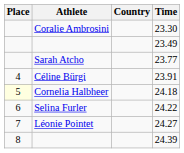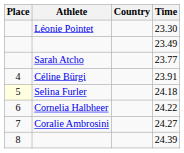 <table class="wikitable">
 <tr>
 <th>Place</th>
 <th>Athlete</th>
 <th>Country</th>
 <th>Time</th>
 </tr>
 <tr>
 <td align=center></td>
-<td><a href='#'>Coralie Ambrosini</a></td>
+<td><a href='#'>Léonie Pointet</a></td>
 <td></td>
 <td>23.30</td>
 </tr>
 <tr>
 <td align=center></td>
 <td></td>
 <td></td>
 <td>23.49</td>
 </tr>
 <tr>
 <td align=center></td>
 <td><a href='#'>Sarah Atcho</a></td>
 <td></td>
 <td>23.77</td>
 </tr>
 <tr>
 <td align=center>4</td>
 <td><a href='#'>Céline Bürgi</a></td>
 <td></td>
 <td>23.91</td>
 </tr>
 <tr>
 <td align=center style="background: lightyellow;">5</td>
-<td><a href='#'>Cornelia Halbheer</a></td>
+<td><a href='#'>Selina Furler</a></td>
 <td></td>
 <td>24.18</td>
 </tr>
 <tr>
 <td align=center>6</td>
-<td><a href='#'>Selina Furler</a></td>
+<td><a href='#'>Cornelia Halbheer</a></td>
 <td></td>
 <td>24.22</td>
 </tr>
 <tr>
 <td align=center>7</td>
-<td><a href='#'>Léonie Pointet</a></td>
+<td><a href='#'>Coralie Ambrosini</a></td>
 <td></td>
 <td>24.27</td>
 </tr>
 <tr>
 <td align=center>8</td>
 <td></td>
 <td></td>
 <td>24.39</td>
 </tr>
 </table>
